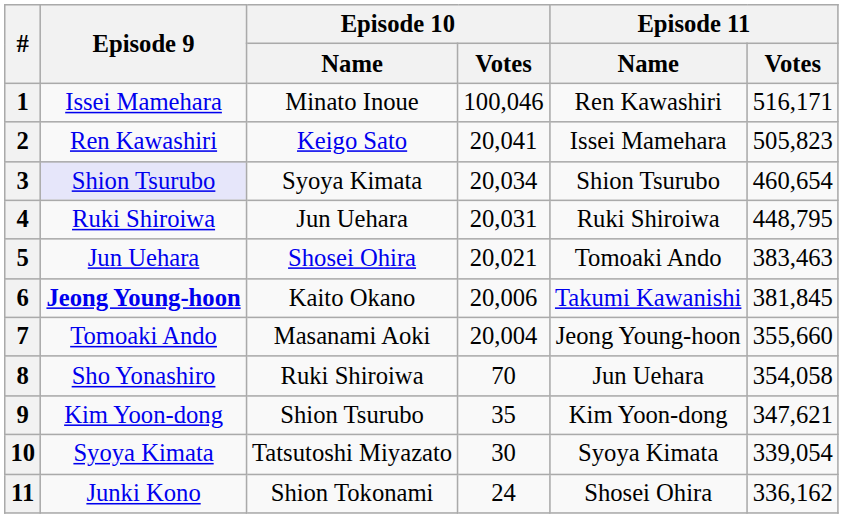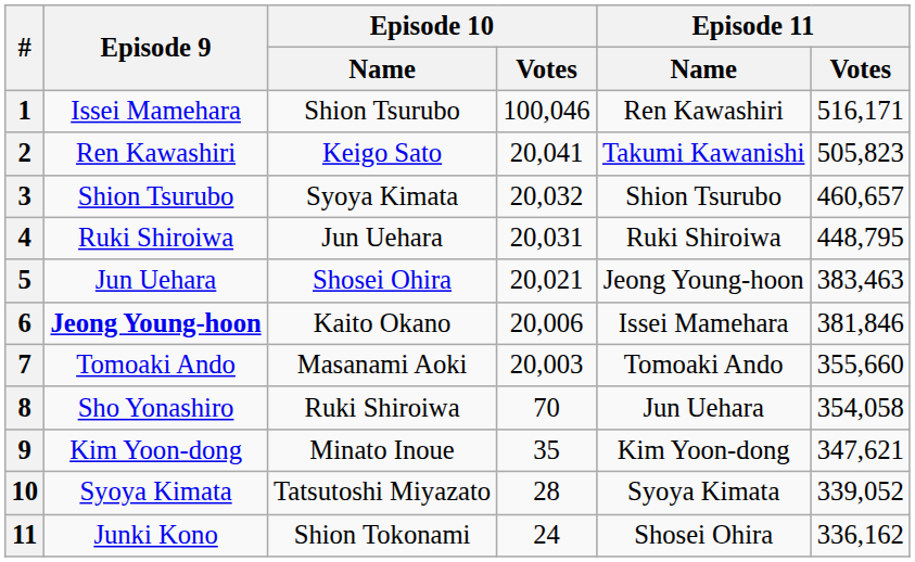 <table class="wikitable sortable" style="text-align:center">
 <tr>
 <th scope="col" rowspan="2">#</th>
 <th scope="col" rowspan="2">Episode 9<br></th>
 <th scope="col" colspan="2">Episode 10<br></th>
 <th scope="col" colspan="2">Episode 11<br></th>
 </tr>
 <tr>
 <th scope="col">Name</th>
 <th scope="col">Votes</th>
 <th scope="col">Name</th>
 <th scope="col">Votes</th>
 </tr>
 <tr>
 <th scope="row">1</th>
 <td><a href='#'>Issei Mamehara</a></td>
-<td>Minato Inoue</td>
+<td>Shion Tsurubo</td>
 <td>100,046</td>
 <td>Ren Kawashiri</td>
 <td>516,171</td>
 </tr>
 <tr>
 <th scope="row">2</th>
 <td><a href='#'>Ren Kawashiri</a></td>
 <td><a href='#'>Keigo Sato</a></td>
 <td>20,041</td>
-<td>Issei Mamehara</td>
+<td><a href='#'>Takumi Kawanishi</a></td>
 <td>505,823</td>
 </tr>
 <tr>
 <th scope="row">3</th>
-<td style="background: lavender;"><a href='#'>Shion Tsurubo</a></td>
+<td><a href='#'>Shion Tsurubo</a></td>
 <td>Syoya Kimata</td>
-<td>20,034</td>
+<td>20,032</td>
 <td>Shion Tsurubo</td>
-<td>460,654</td>
+<td>460,657</td>
 </tr>
 <tr>
 <th scope="row">4</th>
 <td><a href='#'>Ruki Shiroiwa</a></td>
 <td>Jun Uehara</td>
 <td>20,031</td>
 <td>Ruki Shiroiwa</td>
 <td>448,795</td>
 </tr>
 <tr>
 <th scope="row">5</th>
 <td><a href='#'>Jun Uehara</a></td>
 <td><a href='#'>Shosei Ohira</a></td>
 <td>20,021</td>
-<td>Tomoaki Ando</td>
+<td>Jeong Young-hoon</td>
 <td>383,463</td>
 </tr>
 <tr>
 <th scope="row">6</th>
 <td><strong><a href='#'>Jeong Young-hoon</a></strong></td>
 <td>Kaito Okano</td>
 <td>20,006</td>
-<td><a href='#'>Takumi Kawanishi</a></td>
-<td>381,845</td>
+<td>Issei Mamehara</td>
+<td>381,846</td>
 </tr>
 <tr>
 <th scope="row">7</th>
 <td><a href='#'>Tomoaki Ando</a></td>
 <td>Masanami Aoki</td>
-<td>20,004</td>
-<td>Jeong Young-hoon</td>
+<td>20,003</td>
+<td>Tomoaki Ando</td>
 <td>355,660</td>
 </tr>
 <tr>
 <th scope="row">8</th>
 <td><a href='#'>Sho Yonashiro</a></td>
 <td>Ruki Shiroiwa</td>
 <td>70</td>
 <td>Jun Uehara</td>
 <td>354,058</td>
 </tr>
 <tr>
 <th scope="row">9</th>
 <td><a href='#'>Kim Yoon-dong</a></td>
-<td>Shion Tsurubo</td>
+<td>Minato Inoue</td>
 <td>35</td>
 <td>Kim Yoon-dong</td>
 <td>347,621</td>
 </tr>
 <tr>
 <th scope="row">10</th>
 <td><a href='#'>Syoya Kimata</a></td>
 <td>Tatsutoshi Miyazato</td>
-<td>30</td>
+<td>28</td>
 <td>Syoya Kimata</td>
-<td>339,054</td>
+<td>339,052</td>
 </tr>
 <tr>
 <th scope="row">11</th>
 <td><a href='#'>Junki Kono</a></td>
 <td>Shion Tokonami</td>
 <td>24</td>
 <td>Shosei Ohira</td>
 <td>336,162</td>
 </tr>
 </table>
